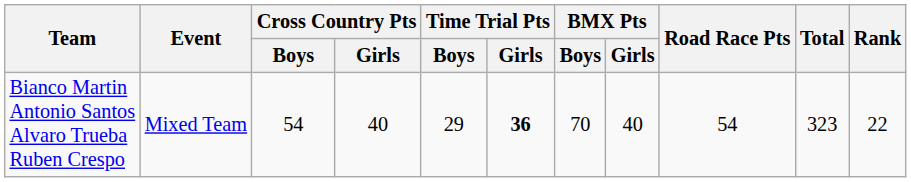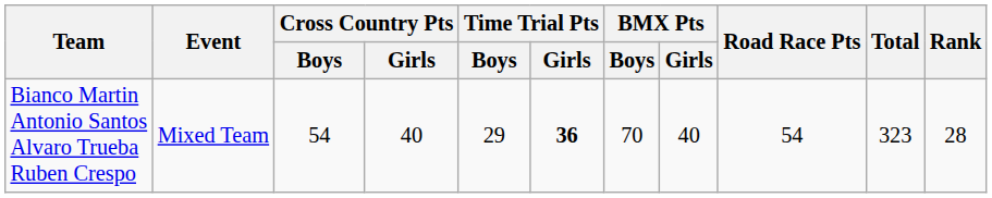 <table class="wikitable" border="1" style="font-size:90%">
 <tr>
 <th rowspan=2>Team</th>
 <th rowspan=2>Event</th>
 <th colspan=2>Cross Country Pts</th>
 <th colspan=2>Time Trial Pts</th>
 <th colspan=2>BMX Pts</th>
 <th rowspan=2>Road Race Pts</th>
 <th rowspan=2>Total</th>
 <th rowspan=2>Rank</th>
 </tr>
 <tr>
 <th>Boys</th>
 <th>Girls</th>
 <th>Boys</th>
 <th>Girls</th>
 <th>Boys</th>
 <th>Girls</th>
 </tr>
 <tr>
 <td><a href='#'>Bianco Martin</a><br><a href='#'>Antonio Santos</a><br><a href='#'>Alvaro Trueba</a><br><a href='#'>Ruben Crespo</a></td>
 <td><a href='#'>Mixed Team</a></td>
 <td align=center>54</td>
 <td align=center>40</td>
 <td align=center>29</td>
 <td align=center><strong>36</strong></td>
 <td align=center>70</td>
 <td align=center>40</td>
 <td align=center>54</td>
 <td align=center>323</td>
-<td align=center>22</td>
+<td align=center>28</td>
 </tr>
 </table>
